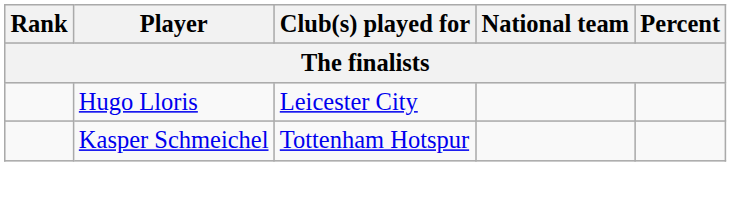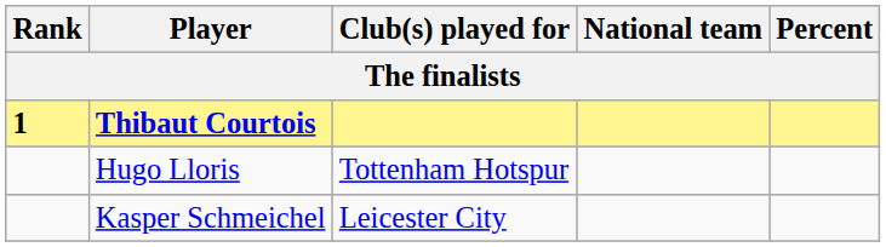 <table class="wikitable">
 <tr>
 <th>Rank</th>
 <th>Player</th>
 <th>Club(s) played for</th>
 <th>National team</th>
 <th>Percent</th>
 </tr>
 <tr>
 <th colspan="5">The finalists</th>
 </tr>
+<tr style="background-color: #FFF68F; font-weight: bold;">
+<td>1</td>
+<td><a href='#'>Thibaut Courtois</a></td>
+<td></td>
+<td></td>
+<td></td>
+</tr>
 <tr>
 <td></td>
 <td><a href='#'>Hugo Lloris</a></td>
-<td> <a href='#'>Leicester City</a></td>
+<td> <a href='#'>Tottenham Hotspur</a></td>
 <td></td>
 <td></td>
 </tr>
 <tr>
 <td></td>
 <td><a href='#'>Kasper Schmeichel</a></td>
-<td> <a href='#'>Tottenham Hotspur</a></td>
+<td> <a href='#'>Leicester City</a></td>
 <td></td>
 <td></td>
 </tr>
 </table>
